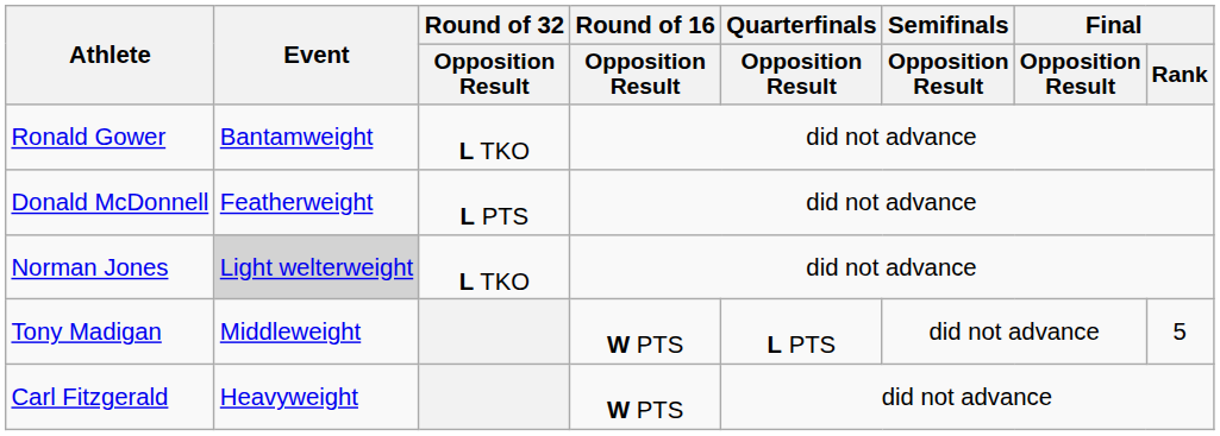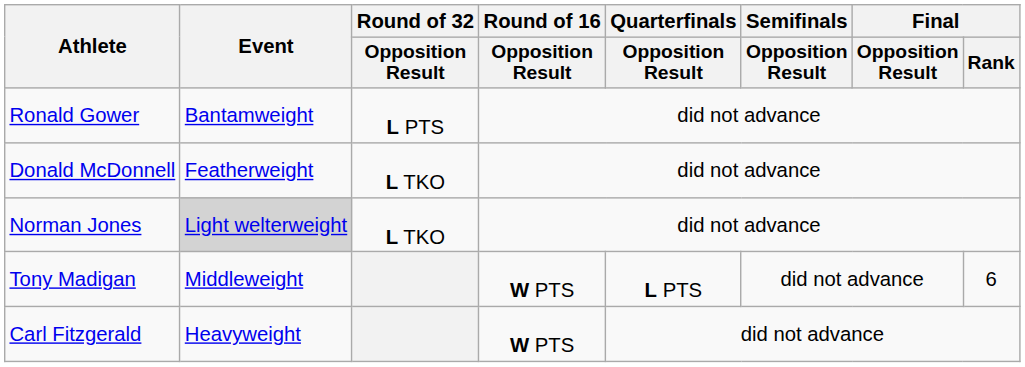 <table class="wikitable" style="font-size:90%;">
 <tr>
 <th rowspan=2>Athlete</th>
 <th rowspan=2>Event</th>
 <th>Round of 32</th>
 <th>Round of 16</th>
 <th>Quarterfinals</th>
 <th>Semifinals</th>
 <th colspan=2>Final</th>
 </tr>
 <tr style="font-size:95%">
 <th>Opposition<br>Result</th>
 <th>Opposition<br>Result</th>
 <th>Opposition<br>Result</th>
 <th>Opposition<br>Result</th>
 <th>Opposition<br>Result</th>
 <th>Rank</th>
 </tr>
 <tr align=center>
 <td align=left><a href='#'>Ronald Gower</a></td>
 <td align=left><a href='#'>Bantamweight</a></td>
-<td><br><strong>L</strong> TKO</td>
+<td><br><strong>L</strong> PTS</td>
 <td colspan=5>did not advance</td>
 </tr>
 <tr align=center>
 <td align=left><a href='#'>Donald McDonnell</a></td>
 <td align=left><a href='#'>Featherweight</a></td>
-<td><br><strong>L</strong> PTS</td>
+<td><br><strong>L</strong> TKO</td>
 <td colspan=5>did not advance</td>
 </tr>
 <tr align=center>
 <td align=left><a href='#'>Norman Jones</a></td>
 <td align=left style="background: lightgrey;"><a href='#'>Light welterweight</a></td>
 <td><br><strong>L</strong> TKO</td>
 <td colspan=5>did not advance</td>
 </tr>
 <tr align=center>
 <td align=left><a href='#'>Tony Madigan</a></td>
 <td align=left><a href='#'>Middleweight</a></td>
 <th></th>
 <td><br><strong>W</strong> PTS</td>
 <td><br><strong>L</strong> PTS</td>
 <td colspan=2>did not advance</td>
-<td align=center>5</td>
+<td align=center>6</td>
 </tr>
 <tr align=center>
 <td align=left><a href='#'>Carl Fitzgerald</a></td>
 <td align=left><a href='#'>Heavyweight</a></td>
 <th></th>
 <td><br><strong>W</strong> PTS</td>
 <td colspan=4>did not advance</td>
 </tr>
 </table>
